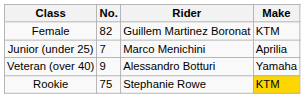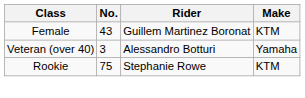 <table class="wikitable" style="font-size:85%;">
 <tr>
 <th>Class</th>
 <th>No.</th>
 <th>Rider</th>
 <th>Make</th>
 </tr>
 <tr>
 <td align="center">Female</td>
-<td>82</td>
+<td>43</td>
 <td> Guillem Martinez Boronat</td>
 <td>KTM</td>
 </tr>
 <tr>
-<td align="center">Junior (under 25)</td>
-<td>7</td>
-<td> Marco Menichini</td>
-<td>Aprilia</td>
-</tr>
-<tr>
 <td align="center">Veteran (over 40)</td>
-<td>9</td>
+<td>3</td>
 <td> Alessandro Botturi</td>
 <td>Yamaha</td>
 </tr>
 <tr>
 <td align="center">Rookie</td>
 <td>75</td>
 <td> Stephanie Rowe</td>
-<td style="background: gold;">KTM</td>
+<td>KTM</td>
 </tr>
 </table>
